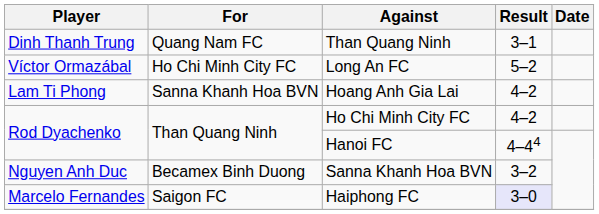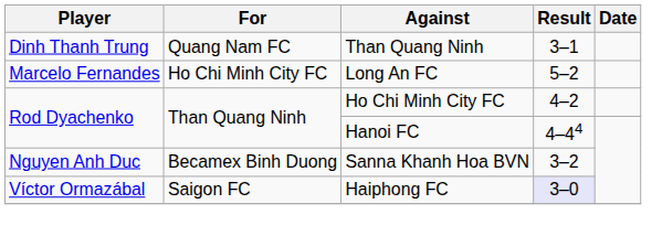 <table class="wikitable sortable">
 <tr>
 <th>Player</th>
 <th>For</th>
 <th>Against</th>
 <th>Result</th>
 <th>Date</th>
 </tr>
 <tr>
 <td> <a href='#'>Dinh Thanh Trung</a></td>
 <td>Quang Nam FC</td>
 <td>Than Quang Ninh</td>
 <td align="center">3–1</td>
 <td></td>
 </tr>
 <tr>
-<td> <a href='#'>Víctor Ormazábal</a></td>
+<td> <a href='#'>Marcelo Fernandes</a></td>
 <td>Ho Chi Minh City FC</td>
 <td>Long An FC</td>
 <td align="center">5–2</td>
-<td></td>
-</tr>
-<tr>
-<td> <a href='#'>Lam Ti Phong</a></td>
-<td>Sanna Khanh Hoa BVN</td>
-<td>Hoang Anh Gia Lai</td>
-<td align="center">4–2</td>
 <td></td>
 </tr>
 <tr>
 <td rowspan=2> <a href='#'>Rod Dyachenko</a></td>
 <td rowspan=2>Than Quang Ninh</td>
 <td>Ho Chi Minh City FC</td>
 <td align="center">4–2</td>
 <td></td>
 </tr>
 <tr>
 <td>Hanoi FC</td>
 <td align="center">4–4<sup>4</sup></td>
 <td rowspan=3></td>
 </tr>
 <tr>
 <td> <a href='#'>Nguyen Anh Duc</a></td>
 <td>Becamex Binh Duong</td>
 <td>Sanna Khanh Hoa BVN</td>
 <td align="center">3–2</td>
 </tr>
 <tr>
-<td> <a href='#'>Marcelo Fernandes</a></td>
+<td> <a href='#'>Víctor Ormazábal</a></td>
 <td>Saigon FC</td>
 <td>Haiphong FC</td>
 <td align="center" style="background: lavender;">3–0</td>
 </tr>
 <tr>
 </tr>
 </table>
